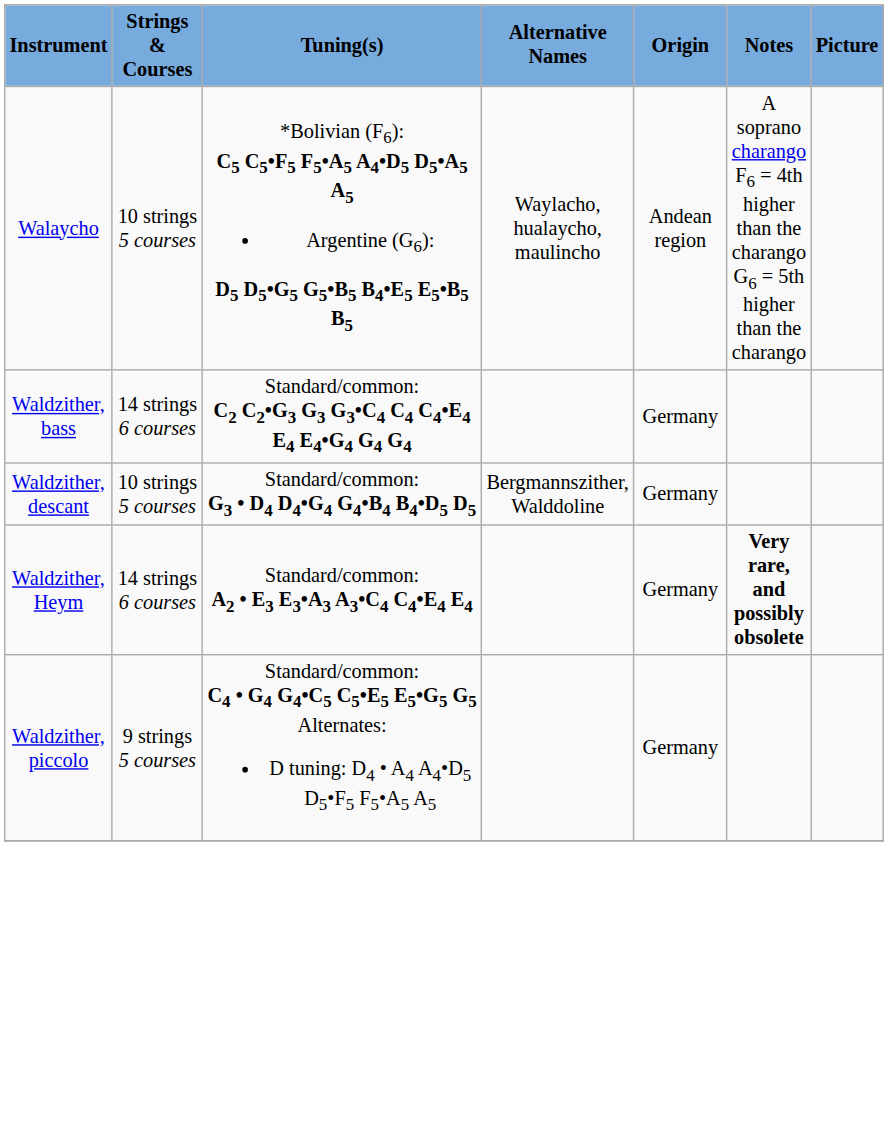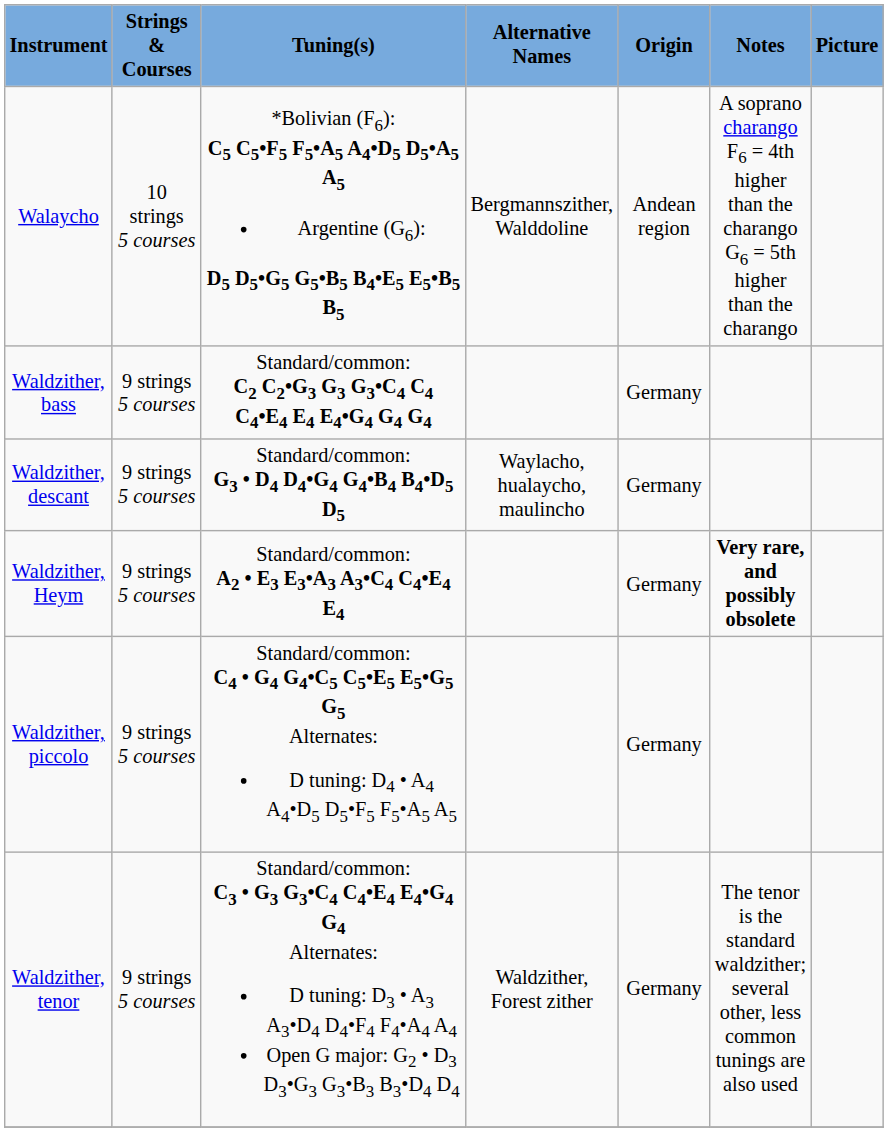 <table class="wikitable" style="margin:0.5em auto; clear:both; font-size:.9em; text-align:center; width:100%">
 <tr>
 <th style="background: #7ad;">Instrument</th>
 <th style="background: #7ad;" scope="col" width="58">Strings & Courses</th>
 <th style="background: #7ad;" scope="col" width="200">Tuning(s)</th>
 <th style="background: #7ad;" scope="col" width="100">Alternative Names</th>
 <th style="background: #7ad;" scope="col" width="60">Origin</th>
 <th style="background: #7ad;" scope="col" width'"140">Notes</th>
 <th style="background: #7ad;">Picture</th>
 </tr>
 <tr>
 <td><a href='#'>Walaycho</a></td>
 <td>10 strings<br><em>5 courses</em></td>
 <td>*Bolivian (F<sub>6</sub>):<br><strong>C<sub>5</sub> C<sub>5</sub>•F<sub>5</sub> F<sub>5</sub>•A<sub>5</sub> A<sub>4</sub>•D<sub>5</sub> D<sub>5</sub>•A<sub>5</sub> A<sub>5</sub></strong><ul><li>Argentine (G<sub>6</sub>):</li></ul><strong>D<sub>5</sub> D<sub>5</sub>•G<sub>5</sub> G<sub>5</sub>•B<sub>5</sub> B<sub>4</sub>•E<sub>5</sub> E<sub>5</sub>•B<sub>5</sub> B<sub>5</sub></strong></td>
-<td>Waylacho, hualaycho, maulincho</td>
+<td>Bergmannszither, Walddoline</td>
 <td>Andean region</td>
 <td>A soprano <a href='#'>charango</a><br>F<sub>6</sub> = 4th higher than the charango<br>G<sub>6</sub> = 5th higher than the charango</td>
 <td></td>
 </tr>
 <tr>
 <td><a href='#'>Waldzither, bass</a></td>
-<td>14 strings<br><em>6 courses</em></td>
+<td>9 strings<br><em>5 courses</em></td>
 <td>Standard/common:<br><strong>C<sub>2</sub> C<sub>2</sub>•G<sub>3</sub> G<sub>3</sub> G<sub>3</sub>•C<sub>4</sub> C<sub>4</sub> C<sub>4</sub>•E<sub>4</sub> E<sub>4</sub> E<sub>4</sub>•G<sub>4</sub> G<sub>4</sub> G<sub>4</sub></strong></td>
 <td></td>
 <td>Germany</td>
 <td></td>
 <td></td>
 </tr>
 <tr>
 <td><a href='#'>Waldzither, descant</a></td>
-<td>10 strings<br><em>5 courses</em></td>
+<td>9 strings<br><em>5 courses</em></td>
 <td>Standard/common:<br><strong>G<sub>3</sub> • D<sub>4</sub> D<sub>4</sub>•G<sub>4</sub> G<sub>4</sub>•B<sub>4</sub> B<sub>4</sub>•D<sub>5</sub> D<sub>5</sub></strong></td>
-<td>Bergmannszither, Walddoline</td>
+<td>Waylacho, hualaycho, maulincho</td>
 <td>Germany</td>
 <td></td>
 <td></td>
 </tr>
 <tr>
 <td><a href='#'>Waldzither, Heym</a></td>
-<td>14 strings<br><em>6 courses</em></td>
+<td>9 strings<br><em>5 courses</em></td>
 <td>Standard/common:<br><strong>A<sub>2</sub> • E<sub>3</sub> E<sub>3</sub>•A<sub>3</sub> A<sub>3</sub>•C<sub>4</sub> C<sub>4</sub>•E<sub>4</sub> E<sub>4</sub></strong></td>
 <td></td>
 <td>Germany</td>
 <td><strong>Very rare, and possibly obsolete</strong></td>
 <td></td>
 </tr>
 <tr>
 <td><a href='#'>Waldzither, piccolo</a></td>
 <td>9 strings<br><em>5 courses</em></td>
 <td>Standard/common:<br><strong>C<sub>4</sub> • G<sub>4</sub> G<sub>4</sub>•C<sub>5</sub> C<sub>5</sub>•E<sub>5</sub> E<sub>5</sub>•G<sub>5</sub> G<sub>5</sub></strong><br>Alternates:<ul><li>D tuning: D<sub>4</sub> • A<sub>4</sub> A<sub>4</sub>•D<sub>5</sub> D<sub>5</sub>•F<sub>5</sub> F<sub>5</sub>•A<sub>5</sub> A<sub>5</sub></li></ul></td>
 <td></td>
 <td>Germany</td>
 <td></td>
 <td></td>
 </tr>
 <tr>
+<td><a href='#'>Waldzither, tenor</a></td>
+<td>9 strings<br><em>5 courses</em></td>
+<td>Standard/common:<br><strong>C<sub>3</sub> • G<sub>3</sub> G<sub>3</sub>•C<sub>4</sub> C<sub>4</sub>•E<sub>4</sub> E<sub>4</sub>•G<sub>4</sub> G<sub>4</sub></strong><br>Alternates:<ul><li>D tuning: D<sub>3</sub> • A<sub>3</sub> A<sub>3</sub>•D<sub>4</sub> D<sub>4</sub>•F<sub>4</sub> F<sub>4</sub>•A<sub>4</sub> A<sub>4</sub></li><li>Open G major: G<sub>2</sub> • D<sub>3</sub> D<sub>3</sub>•G<sub>3</sub> G<sub>3</sub>•B<sub>3</sub> B<sub>3</sub>•D<sub>4</sub> D<sub>4</sub></li></ul></td>
+<td>Waldzither, Forest zither</td>
+<td>Germany</td>
+<td>The tenor is the standard waldzither;<br>several other, less common tunings are also used</td>
+<td></td>
+</tr>
+<tr>
 </tr>
 </table>
